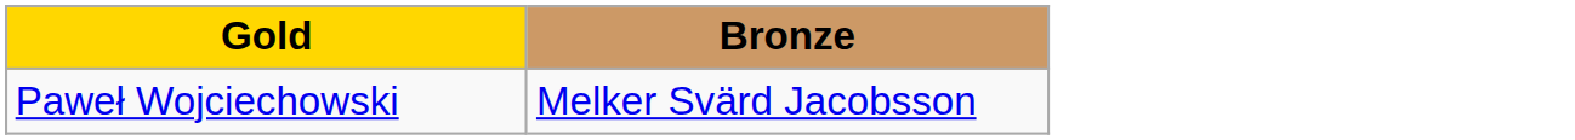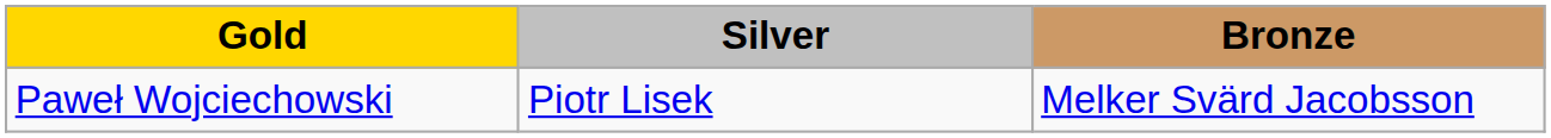 <table class="wikitable" style="text-align:left">
 <tr align="center">
 <td width=200 bgcolor=gold><strong>Gold</strong></td>
+<td width=200 bgcolor=silver><strong>Silver</strong></td>
 <td width=200 bgcolor=CC9966><strong>Bronze</strong></td>
 </tr>
 <tr>
 <td><a href='#'>Paweł Wojciechowski</a><br><em></em></td>
+<td><a href='#'>Piotr Lisek</a><br><em></em></td>
 <td><a href='#'>Melker Svärd Jacobsson</a><br><em></em></td>
 </tr>
 </table>
